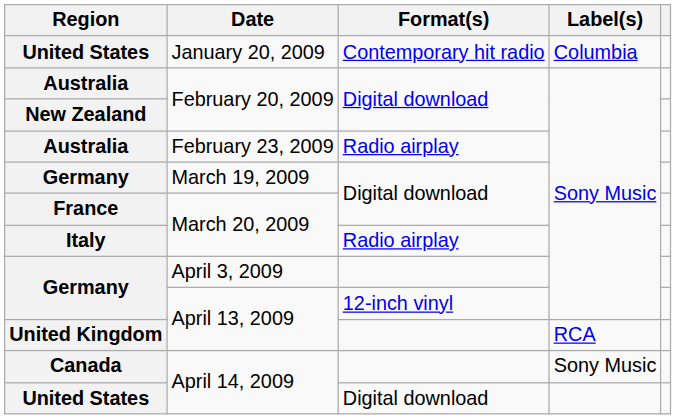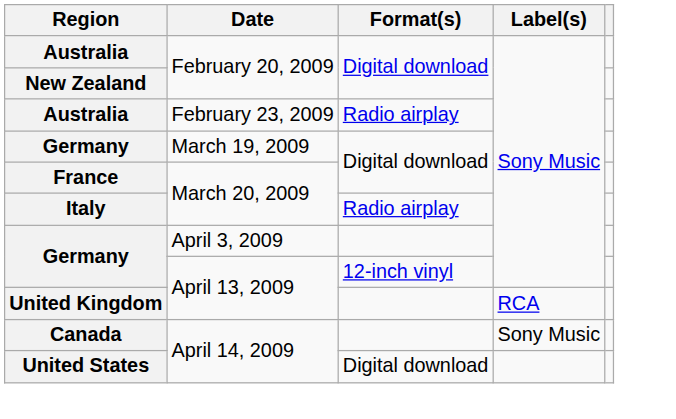 <table class="wikitable plainrowheaders">
 <tr>
 <th scope="col">Region</th>
 <th scope="col">Date</th>
 <th scope="col">Format(s)</th>
 <th scope="col">Label(s)</th>
 <th scope="col"></th>
-</tr>
-<tr>
-<th scope="row">United States</th>
-<td>January 20, 2009</td>
-<td><a href='#'>Contemporary hit radio</a></td>
-<td><a href='#'>Columbia</a></td>
-<td align="center"></td>
 </tr>
 <tr>
 <th scope="row">Australia</th>
 <td rowspan="2">February 20, 2009</td>
 <td rowspan="2"><a href='#'>Digital download</a></td>
 <td rowspan="8"><a href='#'>Sony Music</a></td>
 <td align="center"></td>
 </tr>
 <tr>
 <th scope="row">New Zealand</th>
 <td align="center"></td>
 </tr>
 <tr>
 <th scope="row">Australia</th>
 <td>February 23, 2009</td>
 <td><a href='#'>Radio airplay</a></td>
 <td></td>
 </tr>
 <tr>
 <th scope="row">Germany</th>
 <td>March 19, 2009</td>
 <td rowspan="2">Digital download</td>
 <td align="center"></td>
 </tr>
 <tr>
 <th scope="row">France</th>
 <td rowspan="2">March 20, 2009</td>
 <td align="center"></td>
 </tr>
 <tr>
 <th scope="row">Italy</th>
 <td><a href='#'>Radio airplay</a></td>
 <td align="center"></td>
 </tr>
 <tr>
 <th scope="row" rowspan="2">Germany</th>
 <td>April 3, 2009</td>
 <td></td>
 <td align="center"></td>
 </tr>
 <tr>
 <td rowspan="2">April 13, 2009</td>
 <td><a href='#'>12-inch vinyl</a></td>
 <td align="center"></td>
 </tr>
 <tr>
 <th scope="row">United Kingdom</th>
 <td></td>
 <td><a href='#'>RCA</a></td>
 <td align="center"></td>
 </tr>
 <tr>
 <th scope="row">Canada</th>
 <td rowspan="2">April 14, 2009</td>
 <td></td>
 <td>Sony Music</td>
 <td align="center"></td>
 </tr>
 <tr>
 <th scope="row">United States</th>
 <td>Digital download </td>
 <td></td>
 <td align="center"></td>
 </tr>
 </table>
